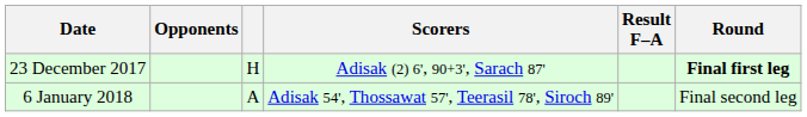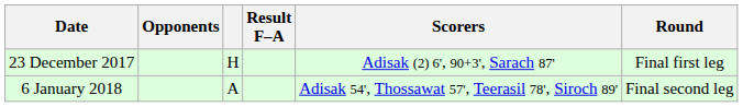 <table class="wikitable" style="text-align:center">
 <tr>
 <th>Date</th>
 <th>Opponents</th>
 <th></th>
+<th>Result<br>F–A</th>
 <th>Scorers</th>
-<th>Result<br>F–A</th>
 <th>Round</th>
 </tr>
 <tr bgcolor="#ddffdd">
 <td nowrap>23 December 2017</td>
 <td align="left"></td>
 <td>H</td>
+<td nowrap></td>
 <td nowrap><a href='#'>Adisak</a> <small>(2) 6'</small>, <small>90+3'</small>, <a href='#'>Sarach</a> <small>87'</small></td>
-<td nowrap></td>
-<td nowrap><strong>Final first leg</strong></td>
+<td nowrap>Final first leg</td>
 </tr>
 <tr bgcolor="#ddffdd">
 <td nowrap>6 January 2018</td>
 <td align="left"></td>
 <td>A</td>
+<td nowrap><br></td>
 <td nowrap><a href='#'>Adisak</a> <small>54'</small>, <a href='#'>Thossawat</a> <small>57'</small>, <a href='#'>Teerasil</a> <small>78'</small>, <a href='#'>Siroch</a> <small>89'</small></td>
-<td nowrap><br></td>
 <td nowrap>Final second leg</td>
 </tr>
 </table>
